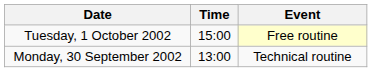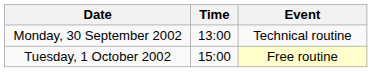 <table class = "wikitable" style="text-align:center;">
 <tr>
 <th width=220>Date</th>
 <th width=50>Time</th>
 <th width=150>Event</th>
 </tr>
 <tr>
+<td>Monday, 30 September 2002</td>
+<td>13:00</td>
+<td>Technical routine</td>
+</tr>
+<tr>
 <td>Tuesday, 1 October 2002</td>
 <td>15:00</td>
 <td bgcolor=ffffcc>Free routine</td>
 </tr>
-<tr>
-<td>Monday, 30 September 2002</td>
-<td>13:00</td>
-<td>Technical routine</td>
-</tr>
 </table>
